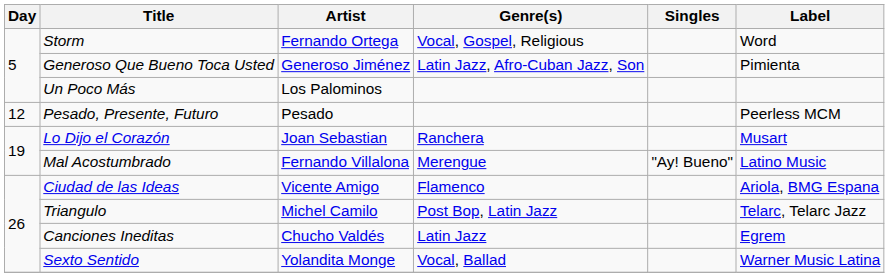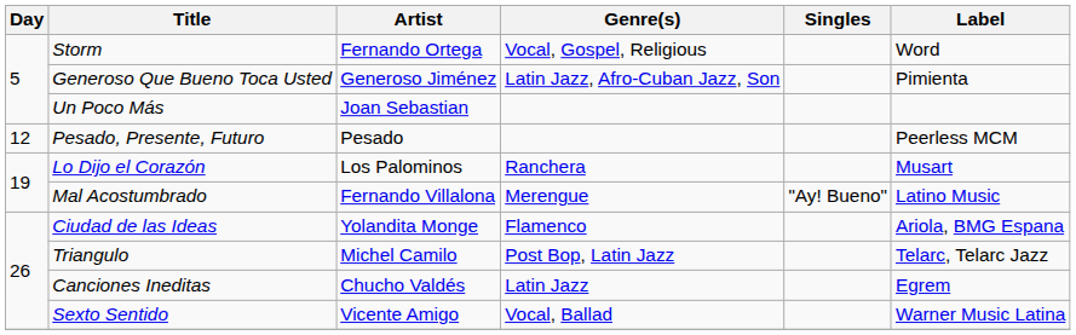 <table class="wikitable sortable" style="text-align: left;">
 <tr>
 <th>Day</th>
 <th>Title</th>
 <th>Artist</th>
 <th>Genre(s)</th>
 <th>Singles</th>
 <th>Label</th>
 </tr>
 <tr>
 <td rowspan="3">5</td>
 <td><em>Storm</em></td>
 <td><a href='#'>Fernando Ortega</a></td>
 <td><a href='#'>Vocal</a>, <a href='#'>Gospel</a>, Religious</td>
 <td></td>
 <td>Word</td>
 </tr>
 <tr>
 <td><em>Generoso Que Bueno Toca Usted</em></td>
 <td><a href='#'>Generoso Jiménez</a></td>
 <td><a href='#'>Latin Jazz</a>, <a href='#'>Afro-Cuban Jazz</a>, <a href='#'>Son</a></td>
 <td></td>
 <td>Pimienta</td>
 </tr>
 <tr>
 <td><em>Un Poco Más</em></td>
-<td>Los Palominos</td>
+<td><a href='#'>Joan Sebastian</a></td>
 <td></td>
 <td></td>
 <td></td>
 </tr>
 <tr>
 <td>12</td>
 <td><em>Pesado, Presente, Futuro</em></td>
 <td>Pesado</td>
 <td></td>
 <td></td>
 <td>Peerless MCM</td>
 </tr>
 <tr>
 <td rowspan="2">19</td>
 <td><em><a href='#'>Lo Dijo el Corazón</a></em></td>
-<td><a href='#'>Joan Sebastian</a></td>
+<td>Los Palominos</td>
 <td><a href='#'>Ranchera</a></td>
 <td></td>
 <td><a href='#'>Musart</a></td>
 </tr>
 <tr>
 <td><em>Mal Acostumbrado</em></td>
 <td><a href='#'>Fernando Villalona</a></td>
 <td><a href='#'>Merengue</a></td>
 <td>"Ay! Bueno"</td>
 <td><a href='#'>Latino Music</a></td>
 </tr>
 <tr>
 <td rowspan="4">26</td>
 <td><em><a href='#'>Ciudad de las Ideas</a></em></td>
-<td><a href='#'>Vicente Amigo</a></td>
+<td><a href='#'>Yolandita Monge</a></td>
 <td><a href='#'>Flamenco</a></td>
 <td></td>
 <td><a href='#'>Ariola</a>, <a href='#'>BMG Espana</a></td>
 </tr>
 <tr>
 <td><em>Triangulo</em></td>
 <td><a href='#'>Michel Camilo</a></td>
 <td><a href='#'>Post Bop</a>, <a href='#'>Latin Jazz</a></td>
 <td></td>
 <td><a href='#'>Telarc</a>, Telarc Jazz</td>
 </tr>
 <tr>
 <td><em>Canciones Ineditas</em></td>
 <td><a href='#'>Chucho Valdés</a></td>
 <td><a href='#'>Latin Jazz</a></td>
 <td></td>
 <td><a href='#'>Egrem</a></td>
 </tr>
 <tr>
 <td><em><a href='#'>Sexto Sentido</a></em></td>
-<td><a href='#'>Yolandita Monge</a></td>
+<td><a href='#'>Vicente Amigo</a></td>
 <td><a href='#'>Vocal</a>, <a href='#'>Ballad</a></td>
 <td></td>
 <td><a href='#'>Warner Music Latina</a></td>
 </tr>
 <tr>
 </tr>
 </table>
